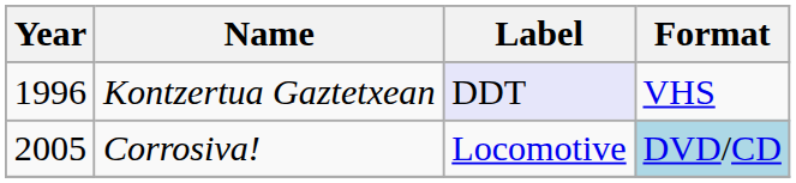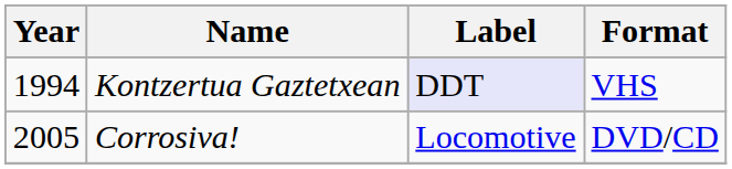 <table class="wikitable">
 <tr>
 <th>Year</th>
 <th>Name</th>
 <th>Label</th>
 <th>Format</th>
 </tr>
 <tr>
-<td>1996</td>
+<td>1994</td>
 <td><em>Kontzertua Gaztetxean</em></td>
 <td style="background: lavender;">DDT</td>
 <td><a href='#'>VHS</a></td>
 </tr>
 <tr>
 <td>2005</td>
 <td><em> Corrosiva!</em></td>
 <td><a href='#'>Locomotive</a></td>
-<td style="background: lightblue;"><a href='#'>DVD</a>/<a href='#'>CD</a></td>
+<td><a href='#'>DVD</a>/<a href='#'>CD</a></td>
 </tr>
 <tr>
 </tr>
 </table>
